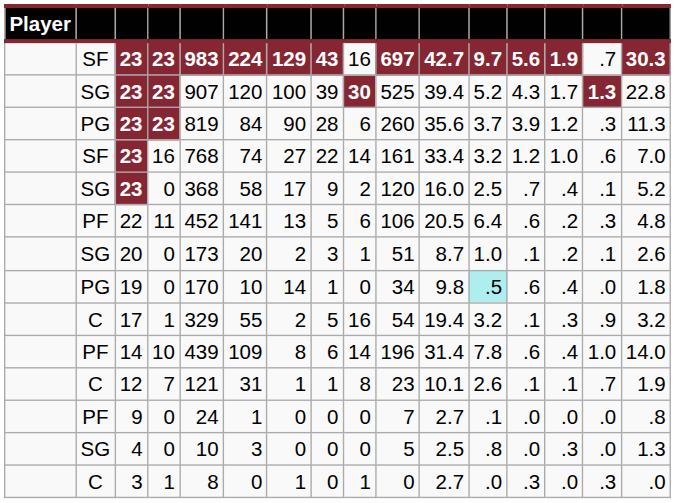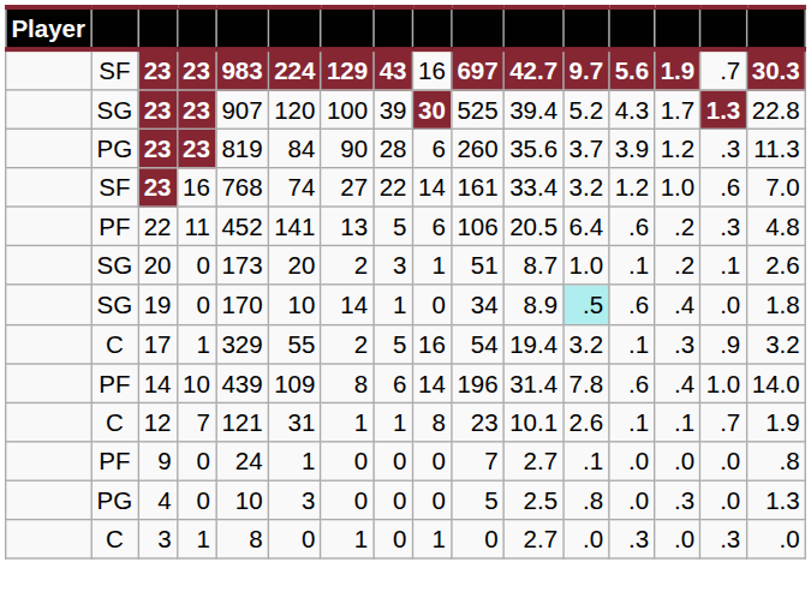 <table class="wikitable sortable" style="font-size: 95%; text-align:right;">
 <tr>
 <th style="background:#010101; color:#FFFFFF; border-top:#862633 3px solid; border-bottom:#862633 3px solid;">Player</th>
 <th style="background:#010101; color:#FFFFFF; border-top:#862633 3px solid; border-bottom:#862633 3px solid;"></th>
 <th style="background:#010101; color:#FFFFFF; border-top:#862633 3px solid; border-bottom:#862633 3px solid;"></th>
 <th style="background:#010101; color:#FFFFFF; border-top:#862633 3px solid; border-bottom:#862633 3px solid;"></th>
 <th style="background:#010101; color:#FFFFFF; border-top:#862633 3px solid; border-bottom:#862633 3px solid;"></th>
 <th style="background:#010101; color:#FFFFFF; border-top:#862633 3px solid; border-bottom:#862633 3px solid;"></th>
 <th style="background:#010101; color:#FFFFFF; border-top:#862633 3px solid; border-bottom:#862633 3px solid;"></th>
 <th style="background:#010101; color:#FFFFFF; border-top:#862633 3px solid; border-bottom:#862633 3px solid;"></th>
 <th style="background:#010101; color:#FFFFFF; border-top:#862633 3px solid; border-bottom:#862633 3px solid;"></th>
 <th style="background:#010101; color:#FFFFFF; border-top:#862633 3px solid; border-bottom:#862633 3px solid;"></th>
 <th style="background:#010101; color:#FFFFFF; border-top:#862633 3px solid; border-bottom:#862633 3px solid;"></th>
 <th style="background:#010101; color:#FFFFFF; border-top:#862633 3px solid; border-bottom:#862633 3px solid;"></th>
 <th style="background:#010101; color:#FFFFFF; border-top:#862633 3px solid; border-bottom:#862633 3px solid;"></th>
 <th style="background:#010101; color:#FFFFFF; border-top:#862633 3px solid; border-bottom:#862633 3px solid;"></th>
 <th style="background:#010101; color:#FFFFFF; border-top:#862633 3px solid; border-bottom:#862633 3px solid;"></th>
 <th style="background:#010101; color:#FFFFFF; border-top:#862633 3px solid; border-bottom:#862633 3px solid;"></th>
 </tr>
 <tr>
 <td style="text-align:left;"></td>
 <td style="text-align:center;">SF</td>
 <td style="background:#862633; color:#FFFFFF;"><strong>23</strong></td>
 <td style="background:#862633; color:#FFFFFF;"><strong>23</strong></td>
 <td style="background:#862633; color:#FFFFFF;"><strong>983</strong></td>
 <td style="background:#862633; color:#FFFFFF;"><strong>224</strong></td>
 <td style="background:#862633; color:#FFFFFF;"><strong>129</strong></td>
 <td style="background:#862633; color:#FFFFFF;"><strong>43</strong></td>
 <td>16</td>
 <td style="background:#862633; color:#FFFFFF;"><strong>697</strong></td>
 <td style="background:#862633; color:#FFFFFF;"><strong>42.7</strong></td>
 <td style="background:#862633; color:#FFFFFF;"><strong>9.7</strong></td>
 <td style="background:#862633; color:#FFFFFF;"><strong>5.6</strong></td>
 <td style="background:#862633; color:#FFFFFF;"><strong>1.9</strong></td>
 <td>.7</td>
 <td style="background:#862633; color:#FFFFFF;"><strong>30.3</strong></td>
 </tr>
 <tr>
 <td style="text-align:left;"></td>
 <td style="text-align:center;">SG</td>
 <td style="background:#862633; color:#FFFFFF;"><strong>23</strong></td>
 <td style="background:#862633; color:#FFFFFF;"><strong>23</strong></td>
 <td>907</td>
 <td>120</td>
 <td>100</td>
 <td>39</td>
 <td style="background:#862633; color:#FFFFFF;"><strong>30</strong></td>
 <td>525</td>
 <td>39.4</td>
 <td>5.2</td>
 <td>4.3</td>
 <td>1.7</td>
 <td style="background:#862633; color:#FFFFFF;"><strong>1.3</strong></td>
 <td>22.8</td>
 </tr>
 <tr>
 <td style="text-align:left;"></td>
 <td style="text-align:center;">PG</td>
 <td style="background:#862633; color:#FFFFFF;"><strong>23</strong></td>
 <td style="background:#862633; color:#FFFFFF;"><strong>23</strong></td>
 <td>819</td>
 <td>84</td>
 <td>90</td>
 <td>28</td>
 <td>6</td>
 <td>260</td>
 <td>35.6</td>
 <td>3.7</td>
 <td>3.9</td>
 <td>1.2</td>
 <td>.3</td>
 <td>11.3</td>
 </tr>
 <tr>
 <td style="text-align:left;"></td>
 <td style="text-align:center;">SF</td>
 <td style="background:#862633; color:#FFFFFF;"><strong>23</strong></td>
 <td>16</td>
 <td>768</td>
 <td>74</td>
 <td>27</td>
 <td>22</td>
 <td>14</td>
 <td>161</td>
 <td>33.4</td>
 <td>3.2</td>
 <td>1.2</td>
 <td>1.0</td>
 <td>.6</td>
 <td>7.0</td>
 </tr>
 <tr>
 <td style="text-align:left;"></td>
-<td style="text-align:center;">SG</td>
-<td style="background:#862633; color:#FFFFFF;"><strong>23</strong></td>
-<td>0</td>
-<td>368</td>
-<td>58</td>
-<td>17</td>
-<td>9</td>
-<td>2</td>
-<td>120</td>
-<td>16.0</td>
-<td>2.5</td>
-<td>.7</td>
-<td>.4</td>
-<td>.1</td>
-<td>5.2</td>
-</tr>
-<tr>
-<td style="text-align:left;"></td>
 <td style="text-align:center;">PF</td>
 <td>22</td>
 <td>11</td>
 <td>452</td>
 <td>141</td>
 <td>13</td>
 <td>5</td>
 <td>6</td>
 <td>106</td>
 <td>20.5</td>
 <td>6.4</td>
 <td>.6</td>
 <td>.2</td>
 <td>.3</td>
 <td>4.8</td>
 </tr>
 <tr>
 <td style="text-align:left;"></td>
 <td style="text-align:center;">SG</td>
 <td>20</td>
 <td>0</td>
 <td>173</td>
 <td>20</td>
 <td>2</td>
 <td>3</td>
 <td>1</td>
 <td>51</td>
 <td>8.7</td>
 <td>1.0</td>
 <td>.1</td>
 <td>.2</td>
 <td>.1</td>
 <td>2.6</td>
 </tr>
 <tr>
 <td style="text-align:left;"></td>
-<td style="text-align:center;">PG</td>
+<td style="text-align:center;">SG</td>
 <td>19</td>
 <td>0</td>
 <td>170</td>
 <td>10</td>
 <td>14</td>
 <td>1</td>
 <td>0</td>
 <td>34</td>
-<td>9.8</td>
+<td>8.9</td>
 <td style="background: paleturquoise;">.5</td>
 <td>.6</td>
 <td>.4</td>
 <td>.0</td>
 <td>1.8</td>
 </tr>
 <tr>
 <td style="text-align:left;"></td>
 <td style="text-align:center;">C</td>
 <td>17</td>
 <td>1</td>
 <td>329</td>
 <td>55</td>
 <td>2</td>
 <td>5</td>
 <td>16</td>
 <td>54</td>
 <td>19.4</td>
 <td>3.2</td>
 <td>.1</td>
 <td>.3</td>
 <td>.9</td>
 <td>3.2</td>
 </tr>
 <tr>
 <td style="text-align:left;"></td>
 <td style="text-align:center;">PF</td>
 <td>14</td>
 <td>10</td>
 <td>439</td>
 <td>109</td>
 <td>8</td>
 <td>6</td>
 <td>14</td>
 <td>196</td>
 <td>31.4</td>
 <td>7.8</td>
 <td>.6</td>
 <td>.4</td>
 <td>1.0</td>
 <td>14.0</td>
 </tr>
 <tr>
 <td style="text-align:left;"></td>
 <td style="text-align:center;">C</td>
 <td>12</td>
 <td>7</td>
 <td>121</td>
 <td>31</td>
 <td>1</td>
 <td>1</td>
 <td>8</td>
 <td>23</td>
 <td>10.1</td>
 <td>2.6</td>
 <td>.1</td>
 <td>.1</td>
 <td>.7</td>
 <td>1.9</td>
 </tr>
 <tr>
 <td style="text-align:left;"></td>
 <td style="text-align:center;">PF</td>
 <td>9</td>
 <td>0</td>
 <td>24</td>
 <td>1</td>
 <td>0</td>
 <td>0</td>
 <td>0</td>
 <td>7</td>
 <td>2.7</td>
 <td>.1</td>
 <td>.0</td>
 <td>.0</td>
 <td>.0</td>
 <td>.8</td>
 </tr>
 <tr>
 <td style="text-align:left;"></td>
-<td style="text-align:center;">SG</td>
+<td style="text-align:center;">PG</td>
 <td>4</td>
 <td>0</td>
 <td>10</td>
 <td>3</td>
 <td>0</td>
 <td>0</td>
 <td>0</td>
 <td>5</td>
 <td>2.5</td>
 <td>.8</td>
 <td>.0</td>
 <td>.3</td>
 <td>.0</td>
 <td>1.3</td>
 </tr>
 <tr>
 <td style="text-align:left;"></td>
 <td style="text-align:center;">C</td>
 <td>3</td>
 <td>1</td>
 <td>8</td>
 <td>0</td>
 <td>1</td>
 <td>0</td>
 <td>1</td>
 <td>0</td>
 <td>2.7</td>
 <td>.0</td>
 <td>.3</td>
 <td>.0</td>
 <td>.3</td>
 <td>.0</td>
 </tr>
 </table>
